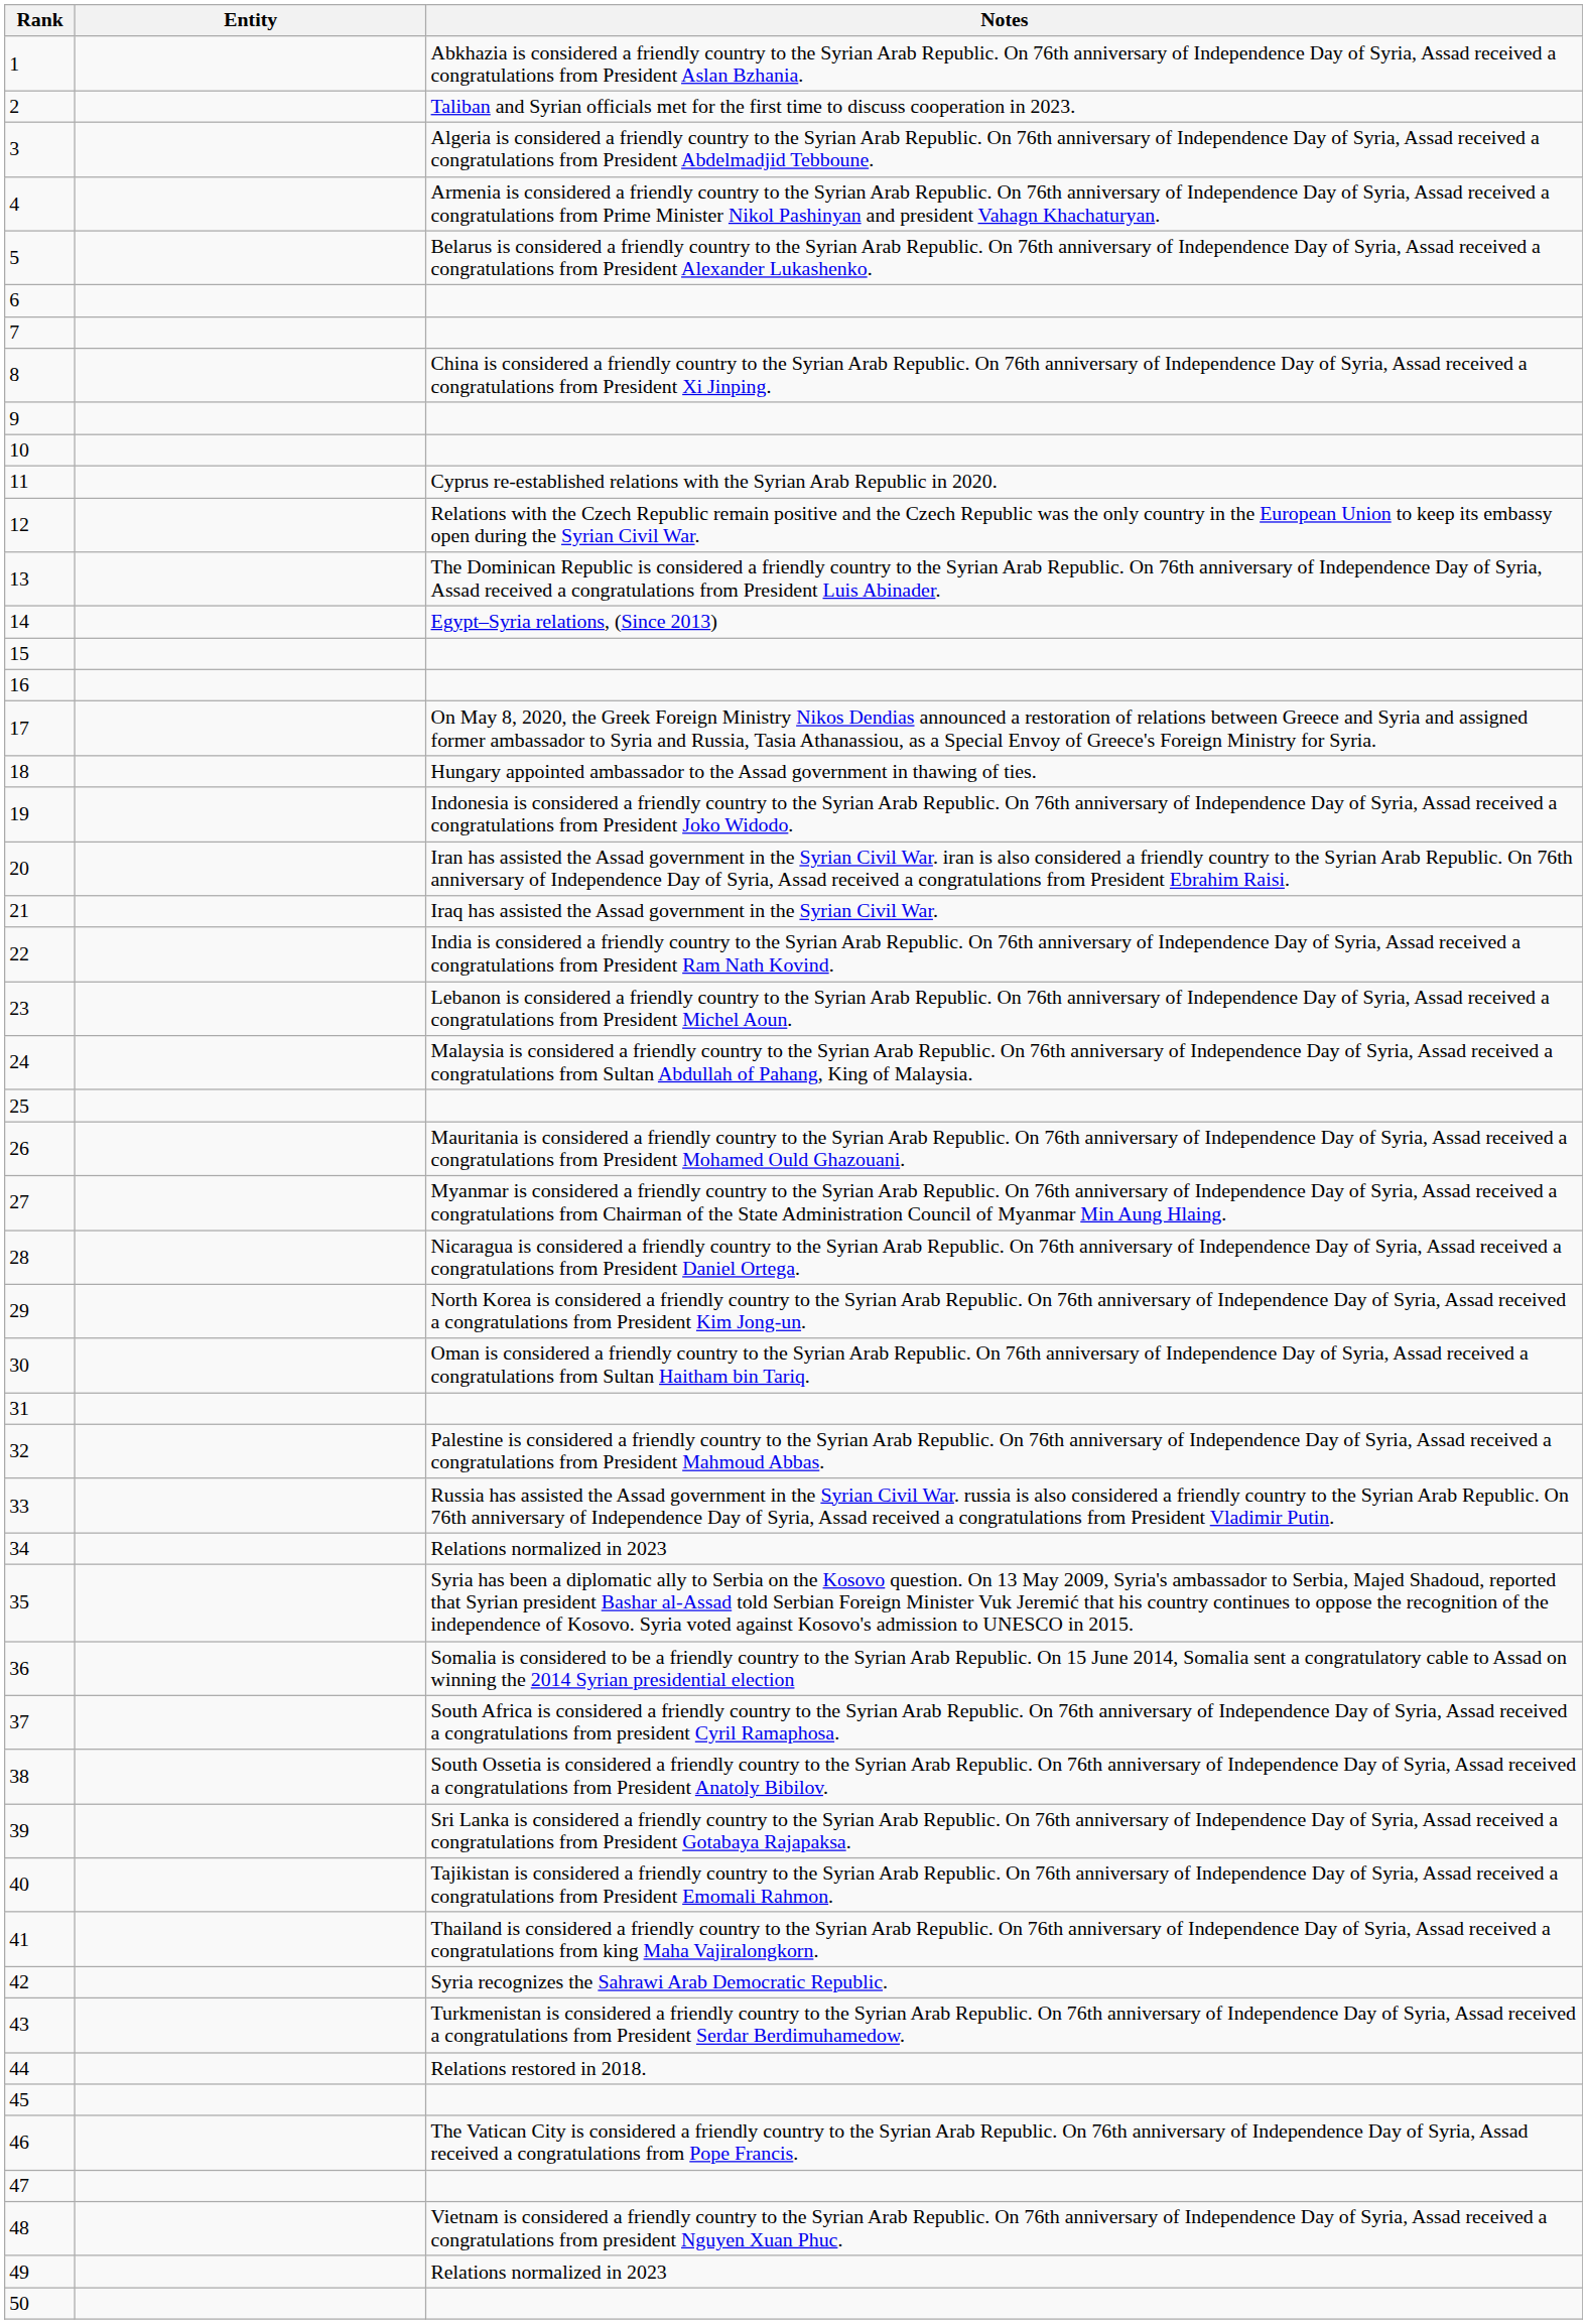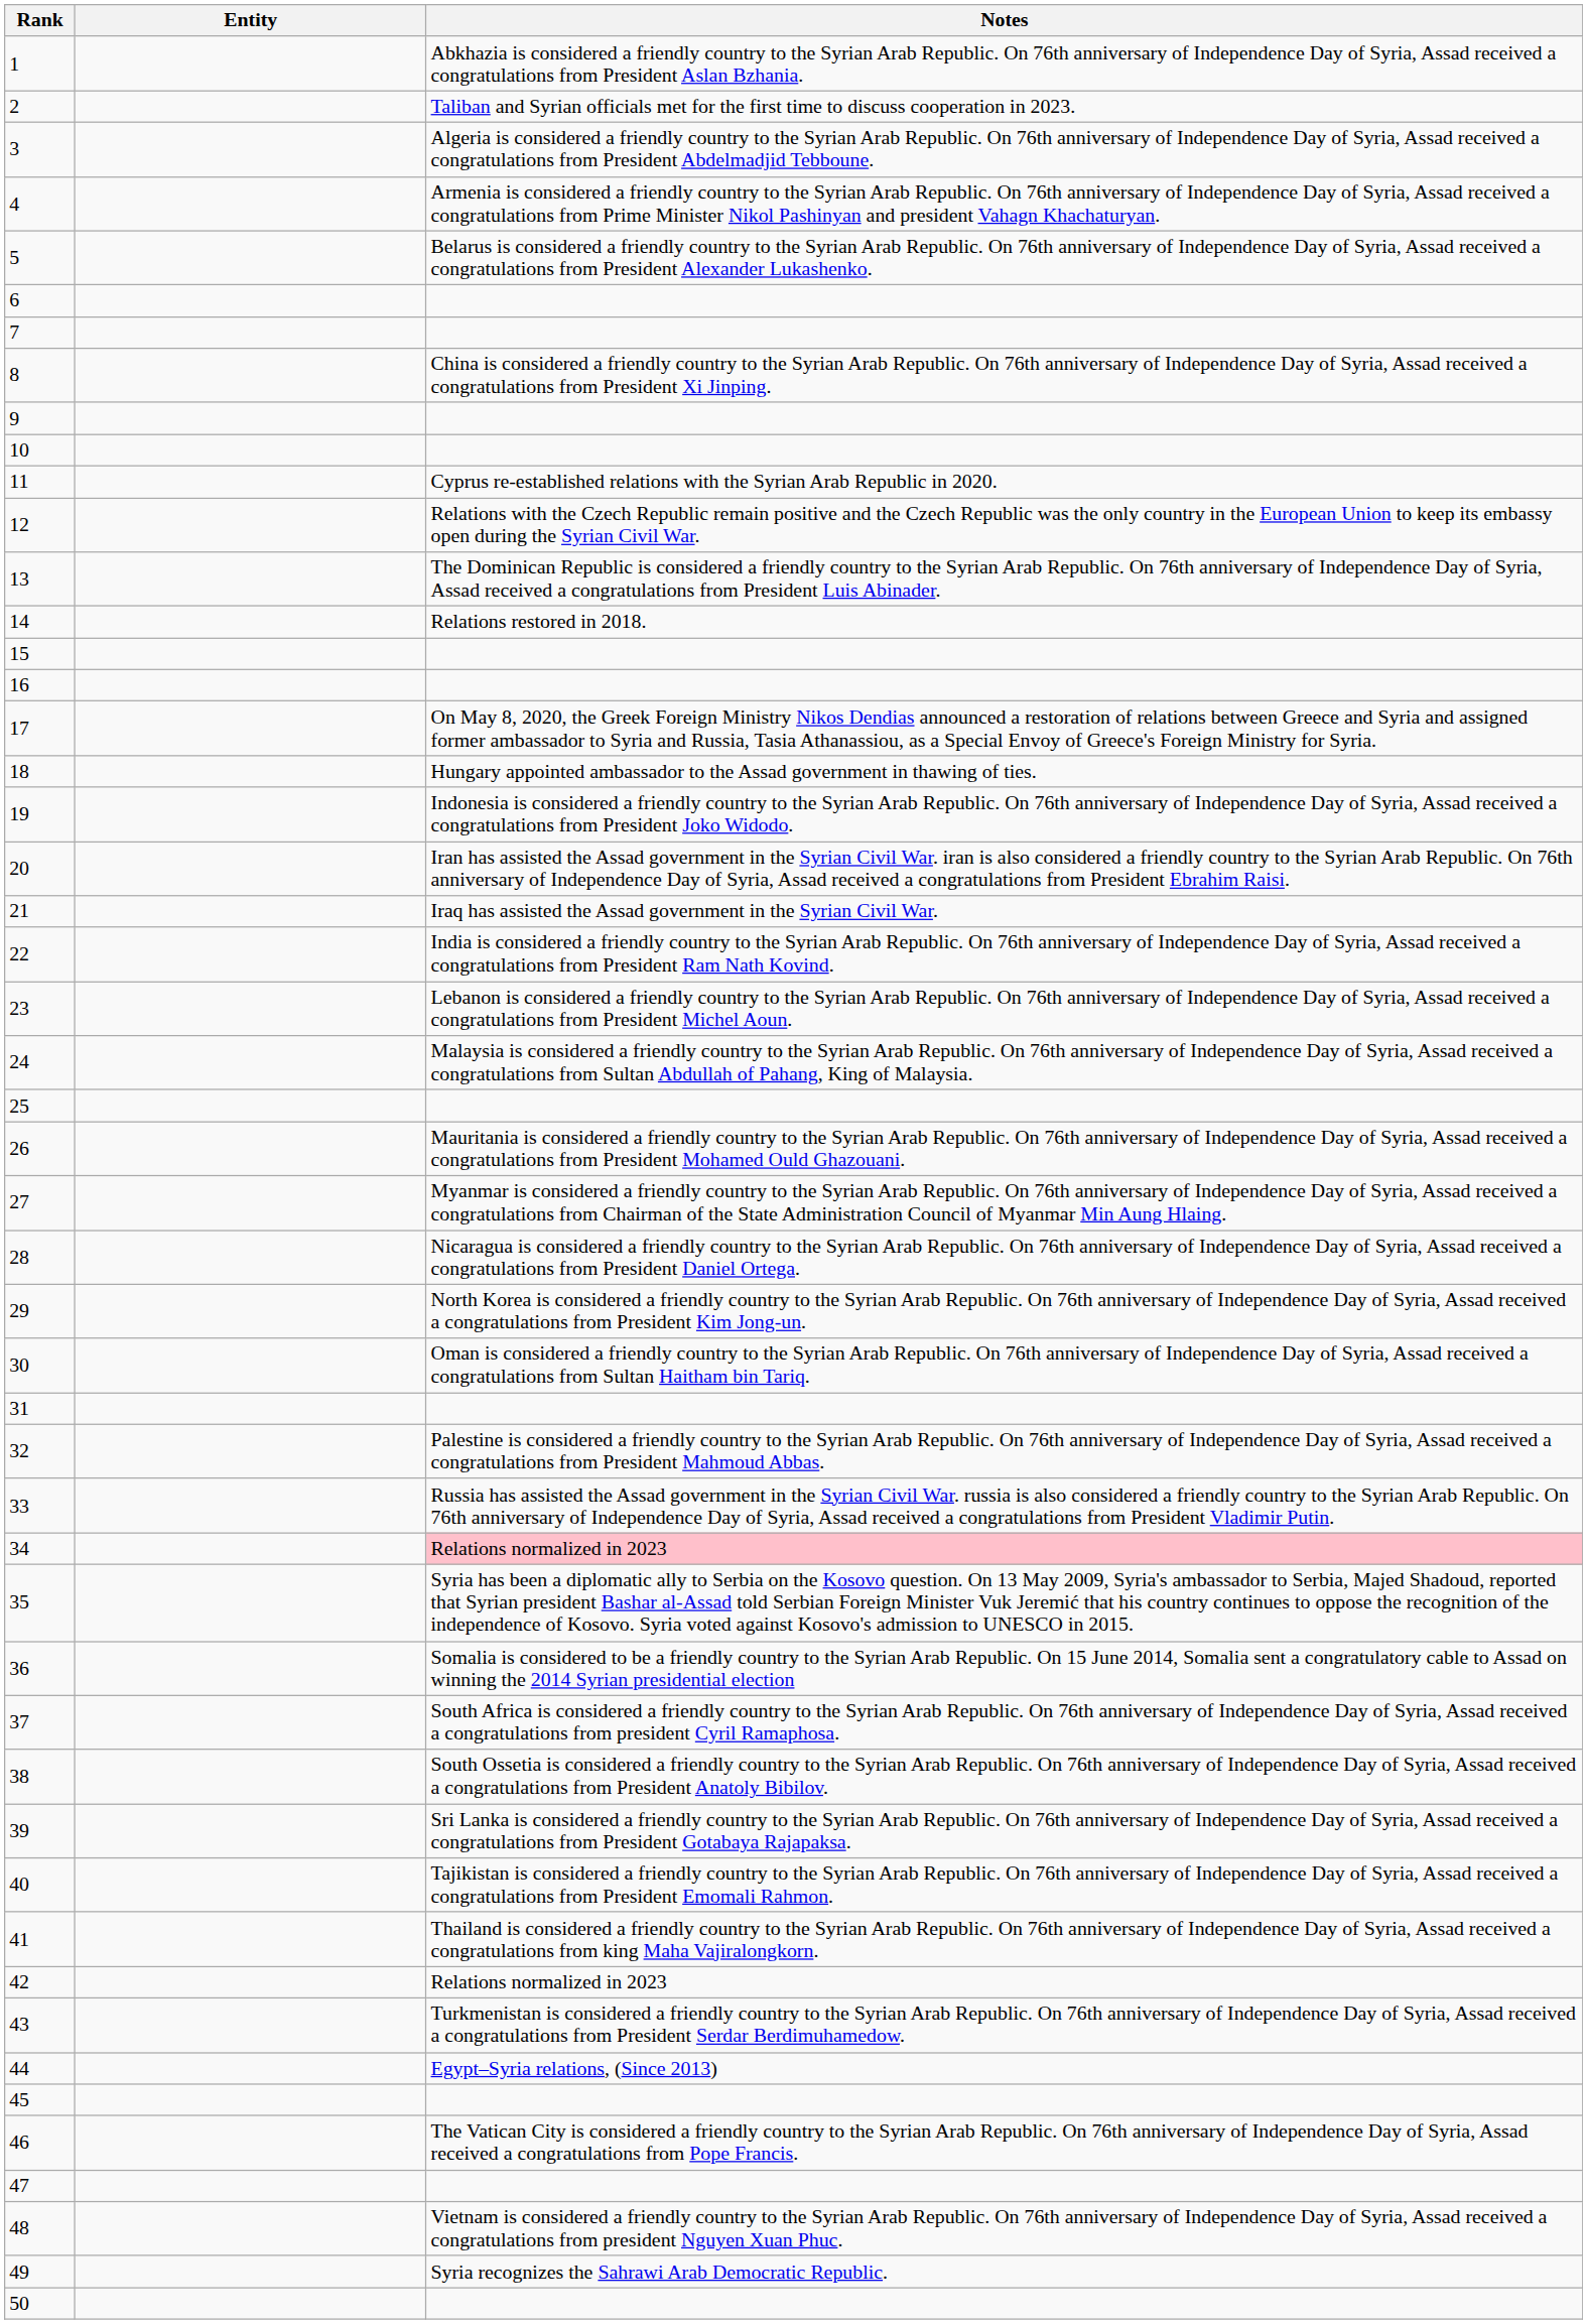 <table class="wikitable sortable" style="width:100%">
 <tr>
 <th style="width:3%;">Rank</th>
 <th style="width:17%;">Entity</th>
 <th style="width:56%;" class="unsortable">Notes</th>
 </tr>
 <tr>
 <td>1</td>
 <td></td>
 <td> Abkhazia is considered a friendly country to the Syrian Arab Republic. On 76th anniversary of Independence Day of Syria, Assad received a congratulations from President <a href='#'>Aslan Bzhania</a>.</td>
 </tr>
 <tr>
 <td>2</td>
 <td></td>
 <td><a href='#'>Taliban</a> and Syrian officials met for the first time to discuss cooperation in 2023.</td>
 </tr>
 <tr>
 <td>3</td>
 <td></td>
 <td>Algeria is considered a friendly country to the Syrian Arab Republic. On 76th anniversary of Independence Day of Syria, Assad received a congratulations from President <a href='#'>Abdelmadjid Tebboune</a>.</td>
 </tr>
 <tr>
 <td>4</td>
 <td></td>
 <td>Armenia is considered a friendly country to the Syrian Arab Republic. On 76th anniversary of Independence Day of Syria, Assad received a congratulations from Prime Minister <a href='#'>Nikol Pashinyan</a> and president <a href='#'>Vahagn Khachaturyan</a>.</td>
 </tr>
 <tr>
 <td>5</td>
 <td></td>
 <td>Belarus is considered a friendly country to the Syrian Arab Republic. On 76th anniversary of Independence Day of Syria, Assad received a congratulations from President <a href='#'>Alexander Lukashenko</a>.</td>
 </tr>
 <tr>
 <td>6</td>
 <td></td>
 <td></td>
 </tr>
 <tr>
 <td>7</td>
 <td></td>
 <td></td>
 </tr>
 <tr>
 <td>8</td>
 <td></td>
 <td>China is considered a friendly country to the Syrian Arab Republic. On 76th anniversary of Independence Day of Syria, Assad received a congratulations from President <a href='#'>Xi Jinping</a>.</td>
 </tr>
 <tr>
 <td>9</td>
 <td></td>
 <td></td>
 </tr>
 <tr>
 <td>10</td>
 <td></td>
 <td></td>
 </tr>
 <tr>
 <td>11</td>
 <td></td>
 <td>Cyprus re-established relations with the Syrian Arab Republic in 2020.</td>
 </tr>
 <tr>
 <td>12</td>
 <td></td>
 <td>Relations with the Czech Republic remain positive and the Czech Republic was the only country in the <a href='#'>European Union</a> to keep its embassy open during the <a href='#'>Syrian Civil War</a>.</td>
 </tr>
 <tr>
 <td>13</td>
 <td></td>
 <td>The Dominican Republic is considered a friendly country to the Syrian Arab Republic. On 76th anniversary of Independence Day of Syria, Assad received a congratulations from President <a href='#'>Luis Abinader</a>.</td>
 </tr>
 <tr>
 <td>14</td>
 <td></td>
-<td><a href='#'>Egypt–Syria relations</a>, (<a href='#'>Since 2013</a>)</td>
+<td>Relations restored in 2018.</td>
 </tr>
 <tr>
 <td>15</td>
 <td></td>
 <td></td>
 </tr>
 <tr>
 <td>16</td>
 <td></td>
 <td></td>
 </tr>
 <tr>
 <td>17</td>
 <td></td>
 <td>On May 8, 2020, the Greek Foreign Ministry <a href='#'>Nikos Dendias</a> announced a restoration of relations between Greece and Syria and assigned former ambassador to Syria and Russia, Tasia Athanassiou, as a Special Envoy of Greece's Foreign Ministry for Syria.</td>
 </tr>
 <tr>
 <td>18</td>
 <td></td>
 <td>Hungary appointed ambassador to the Assad government in thawing of ties.</td>
 </tr>
 <tr>
 <td>19</td>
 <td></td>
 <td>Indonesia is considered a friendly country to the Syrian Arab Republic. On 76th anniversary of Independence Day of Syria, Assad received a congratulations from President <a href='#'>Joko Widodo</a>.</td>
 </tr>
 <tr>
 <td>20</td>
 <td></td>
 <td>Iran has assisted the Assad government in the <a href='#'>Syrian Civil War</a>. iran is also considered a friendly country to the Syrian Arab Republic. On 76th anniversary of Independence Day of Syria, Assad received a congratulations from President <a href='#'>Ebrahim Raisi</a>.</td>
 </tr>
 <tr>
 <td>21</td>
 <td></td>
 <td>Iraq has assisted the Assad government in the <a href='#'>Syrian Civil War</a>.</td>
 </tr>
 <tr>
 <td>22</td>
 <td></td>
 <td>India is considered a friendly country to the Syrian Arab Republic. On 76th anniversary of Independence Day of Syria, Assad received a congratulations from President <a href='#'>Ram Nath Kovind</a>.</td>
 </tr>
 <tr>
 <td>23</td>
 <td></td>
 <td>Lebanon is considered a friendly country to the Syrian Arab Republic. On 76th anniversary of Independence Day of Syria, Assad received a congratulations from President <a href='#'>Michel Aoun</a>.</td>
 </tr>
 <tr>
 <td>24</td>
 <td></td>
 <td>Malaysia is considered a friendly country to the Syrian Arab Republic. On 76th anniversary of Independence Day of Syria, Assad received a congratulations from Sultan <a href='#'>Abdullah of Pahang</a>, King of Malaysia.</td>
 </tr>
 <tr>
 <td>25</td>
 <td></td>
 <td></td>
 </tr>
 <tr>
 <td>26</td>
 <td></td>
 <td>Mauritania is considered a friendly country to the Syrian Arab Republic. On 76th anniversary of Independence Day of Syria, Assad received a congratulations from President <a href='#'>Mohamed Ould Ghazouani</a>.</td>
 </tr>
 <tr>
 <td>27</td>
 <td></td>
 <td>Myanmar is considered a friendly country to the Syrian Arab Republic. On 76th anniversary of Independence Day of Syria, Assad received a congratulations from Chairman of the State Administration Council of Myanmar <a href='#'>Min Aung Hlaing</a>.</td>
 </tr>
 <tr>
 <td>28</td>
 <td></td>
 <td>Nicaragua is considered a friendly country to the Syrian Arab Republic. On 76th anniversary of Independence Day of Syria, Assad received a congratulations from President <a href='#'>Daniel Ortega</a>.</td>
 </tr>
 <tr>
 <td>29</td>
 <td></td>
 <td>North Korea is considered a friendly country to the Syrian Arab Republic. On 76th anniversary of Independence Day of Syria, Assad received a congratulations from President <a href='#'>Kim Jong-un</a>.</td>
 </tr>
 <tr>
 <td>30</td>
 <td></td>
 <td>Oman is considered a friendly country to the Syrian Arab Republic. On 76th anniversary of Independence Day of Syria, Assad received a congratulations from Sultan <a href='#'>Haitham bin Tariq</a>.</td>
 </tr>
 <tr>
 <td>31</td>
 <td></td>
 <td></td>
 </tr>
 <tr>
 <td>32</td>
 <td></td>
 <td>Palestine is considered a friendly country to the Syrian Arab Republic. On 76th anniversary of Independence Day of Syria, Assad received a congratulations from President <a href='#'>Mahmoud Abbas</a>.</td>
 </tr>
 <tr>
 <td>33</td>
 <td></td>
 <td>Russia has assisted the Assad government in the <a href='#'>Syrian Civil War</a>. russia is also considered a friendly country to the Syrian Arab Republic. On 76th anniversary of Independence Day of Syria, Assad received a congratulations from President <a href='#'>Vladimir Putin</a>.</td>
 </tr>
 <tr>
 <td>34</td>
 <td></td>
-<td>Relations normalized in 2023</td>
+<td style="background: pink;">Relations normalized in 2023</td>
 </tr>
 <tr>
 <td>35</td>
 <td></td>
 <td>Syria has been a diplomatic ally to Serbia on the <a href='#'>Kosovo</a> question. On 13 May 2009, Syria's ambassador to Serbia, Majed Shadoud, reported that Syrian president <a href='#'>Bashar al-Assad</a> told Serbian Foreign Minister Vuk Jeremić that his country continues to oppose the recognition of the independence of Kosovo. Syria voted against Kosovo's admission to UNESCO in 2015.</td>
 </tr>
 <tr>
 <td>36</td>
 <td></td>
 <td>Somalia is considered to be a friendly country to the Syrian Arab Republic. On 15 June 2014, Somalia sent a congratulatory cable to Assad on winning the <a href='#'>2014 Syrian presidential election</a></td>
 </tr>
 <tr>
 <td>37</td>
 <td></td>
 <td>South Africa is considered a friendly country to the Syrian Arab Republic. On 76th anniversary of Independence Day of Syria, Assad received a congratulations from president <a href='#'>Cyril Ramaphosa</a>.</td>
 </tr>
 <tr>
 <td>38</td>
 <td></td>
 <td>South Ossetia is considered a friendly country to the Syrian Arab Republic. On 76th anniversary of Independence Day of Syria, Assad received a congratulations from President <a href='#'>Anatoly Bibilov</a>.</td>
 </tr>
 <tr>
 <td>39</td>
 <td></td>
 <td>Sri Lanka is considered a friendly country to the Syrian Arab Republic. On 76th anniversary of Independence Day of Syria, Assad received a congratulations from President <a href='#'>Gotabaya Rajapaksa</a>.</td>
 </tr>
 <tr>
 <td>40</td>
 <td></td>
 <td>Tajikistan is considered a friendly country to the Syrian Arab Republic. On 76th anniversary of Independence Day of Syria, Assad received a congratulations from President <a href='#'>Emomali Rahmon</a>.</td>
 </tr>
 <tr>
 <td>41</td>
 <td></td>
 <td>Thailand is considered a friendly country to the Syrian Arab Republic. On 76th anniversary of Independence Day of Syria, Assad received a congratulations from king <a href='#'>Maha Vajiralongkorn</a>.</td>
 </tr>
 <tr>
 <td>42</td>
 <td></td>
-<td>Syria recognizes the <a href='#'>Sahrawi Arab Democratic Republic</a>.</td>
+<td>Relations normalized in 2023</td>
 </tr>
 <tr>
 <td>43</td>
 <td></td>
 <td>Turkmenistan is considered a friendly country to the Syrian Arab Republic. On 76th anniversary of Independence Day of Syria, Assad received a congratulations from President <a href='#'>Serdar Berdimuhamedow</a>.</td>
 </tr>
 <tr>
 <td>44</td>
 <td></td>
-<td>Relations restored in 2018.</td>
+<td><a href='#'>Egypt–Syria relations</a>, (<a href='#'>Since 2013</a>)</td>
 </tr>
 <tr>
 <td>45</td>
 <td></td>
 <td></td>
 </tr>
 <tr>
 <td>46</td>
 <td></td>
 <td>The Vatican City is considered a friendly country to the Syrian Arab Republic. On 76th anniversary of Independence Day of Syria, Assad received a congratulations from <a href='#'>Pope Francis</a>.</td>
 </tr>
 <tr>
 <td>47</td>
 <td></td>
 <td></td>
 </tr>
 <tr>
 <td>48</td>
 <td></td>
 <td>Vietnam is considered a friendly country to the Syrian Arab Republic. On 76th anniversary of Independence Day of Syria, Assad received a congratulations from president <a href='#'>Nguyen Xuan Phuc</a>.</td>
 </tr>
 <tr>
 <td>49</td>
 <td></td>
-<td>Relations normalized in 2023</td>
+<td>Syria recognizes the <a href='#'>Sahrawi Arab Democratic Republic</a>.</td>
 </tr>
 <tr>
 <td>50</td>
 <td></td>
 <td></td>
 </tr>
 </table>
